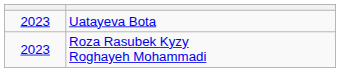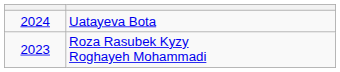 <table class=wikitable style="width: 400px;">
 <tr>
 <th width="40"></th>
 <th width="200"></th>
 </tr>
 <tr>
-<td align=center><a href='#'>2023</a></td>
+<td align=center><a href='#'>2024</a></td>
 <td> <a href='#'>Uatayeva Bota</a></td>
 </tr>
 <tr>
 <td align=center><a href='#'>2023</a></td>
 <td> <a href='#'>Roza Rasubek Kyzy</a><br> <a href='#'>Roghayeh Mohammadi</a></td>
 </tr>
 </table>
